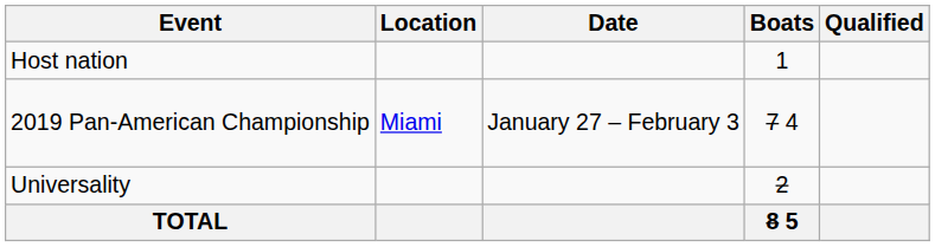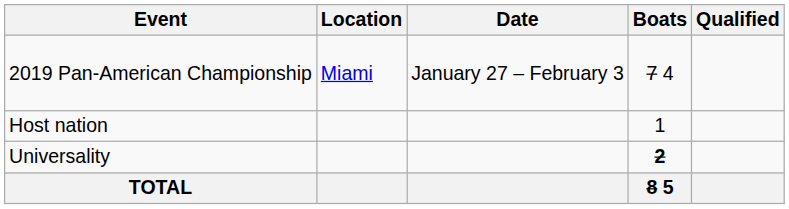 <table class="wikitable">
 <tr>
 <th>Event</th>
 <th>Location</th>
 <th>Date</th>
 <th>Boats</th>
 <th>Qualified</th>
 </tr>
 <tr>
+<td>2019 Pan-American Championship</td>
+<td> <a href='#'>Miami</a></td>
+<td>January 27 – February 3</td>
+<td align="center"><s>7</s> 4</td>
+<td><br><br><br></td>
+</tr>
+<tr>
 <td>Host nation</td>
 <td></td>
 <td></td>
 <td align="center">1</td>
 <td></td>
 </tr>
 <tr>
-<td>2019 Pan-American Championship</td>
-<td> <a href='#'>Miami</a></td>
-<td>January 27 – February 3</td>
-<td align="center"><s>7</s> 4</td>
-<td><br><br><br></td>
-</tr>
-<tr>
 <td>Universality</td>
 <td></td>
 <td></td>
-<td align="center"><s>2</s></td>
+<td align="center"><strong><s>2</s></strong></td>
 <td></td>
 </tr>
 <tr>
 <th>TOTAL</th>
 <th></th>
 <th></th>
 <th><s>8</s> 5</th>
 <th></th>
 </tr>
 </table>
